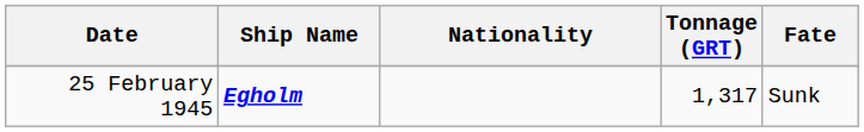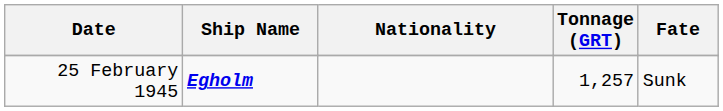 <table class="wikitable sortable">
 <tr>
 <th width="120px">Date</th>
 <th width="90px">Ship Name</th>
 <th width="160px">Nationality</th>
 <th width="25px">Tonnage (<a href='#'>GRT</a>)</th>
 <th width="50px">Fate</th>
 </tr>
 <tr>
 </tr>
 <tr>
 <td align="right">25 February 1945</td>
 <td align="left"><strong><a href='#'><em>Egholm</em></a></strong></td>
 <td align="left"></td>
-<td align="right">1,317</td>
+<td align="right">1,257</td>
 <td align="left">Sunk</td>
 </tr>
 </table>
